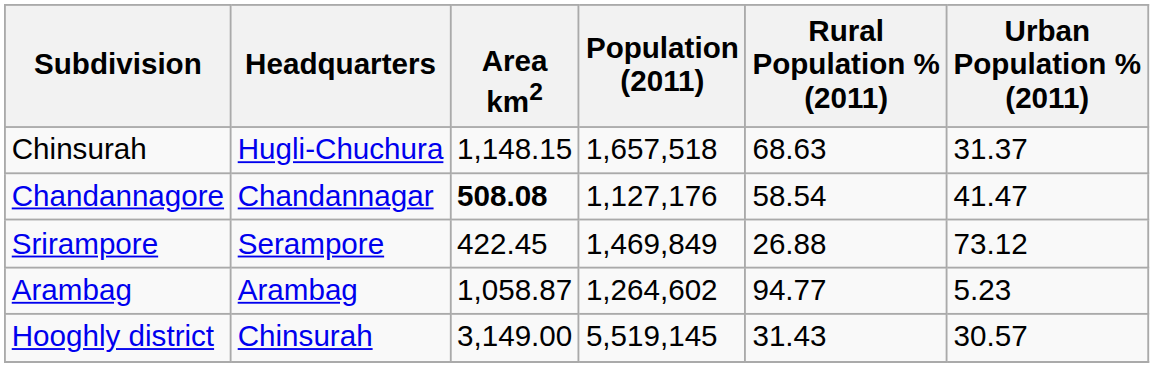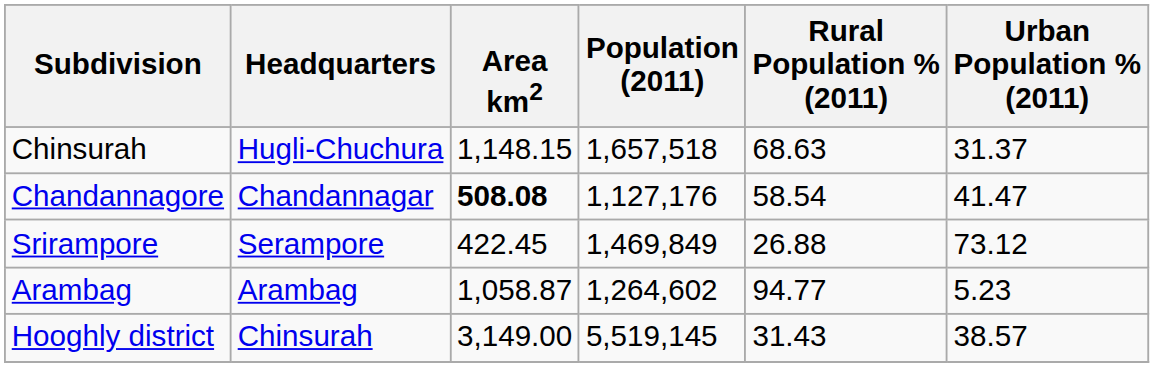 <table class="wikitable sortable">
 <tr>
 <th>Subdivision</th>
 <th>Headquarters</th>
 <th><br>Area<br>km<sup>2</sup></th>
 <th>Population<br>(2011)</th>
 <th>Rural<br>Population %<br>(2011)</th>
 <th>Urban<br> Population % <br>(2011)</th>
 </tr>
 <tr>
 <td>Chinsurah</td>
 <td><a href='#'>Hugli-Chuchura</a></td>
 <td>1,148.15</td>
 <td>1,657,518</td>
 <td>68.63</td>
 <td>31.37</td>
 </tr>
 <tr>
 <td><a href='#'>Chandannagore</a></td>
 <td><a href='#'>Chandannagar</a></td>
 <td><strong>508.08</strong></td>
 <td>1,127,176</td>
 <td>58.54</td>
 <td>41.47</td>
 </tr>
 <tr>
 <td><a href='#'>Srirampore</a></td>
 <td><a href='#'>Serampore</a></td>
 <td>422.45</td>
 <td>1,469,849</td>
 <td>26.88</td>
 <td>73.12</td>
 </tr>
 <tr>
 <td><a href='#'>Arambag</a></td>
 <td><a href='#'>Arambag</a></td>
 <td>1,058.87</td>
 <td>1,264,602</td>
 <td>94.77</td>
 <td>5.23</td>
 </tr>
 <tr>
 <td><a href='#'>Hooghly district</a></td>
 <td><a href='#'>Chinsurah</a></td>
 <td>3,149.00</td>
 <td>5,519,145</td>
 <td>31.43</td>
-<td>30.57</td>
+<td>38.57</td>
 </tr>
 <tr>
 </tr>
 </table>
